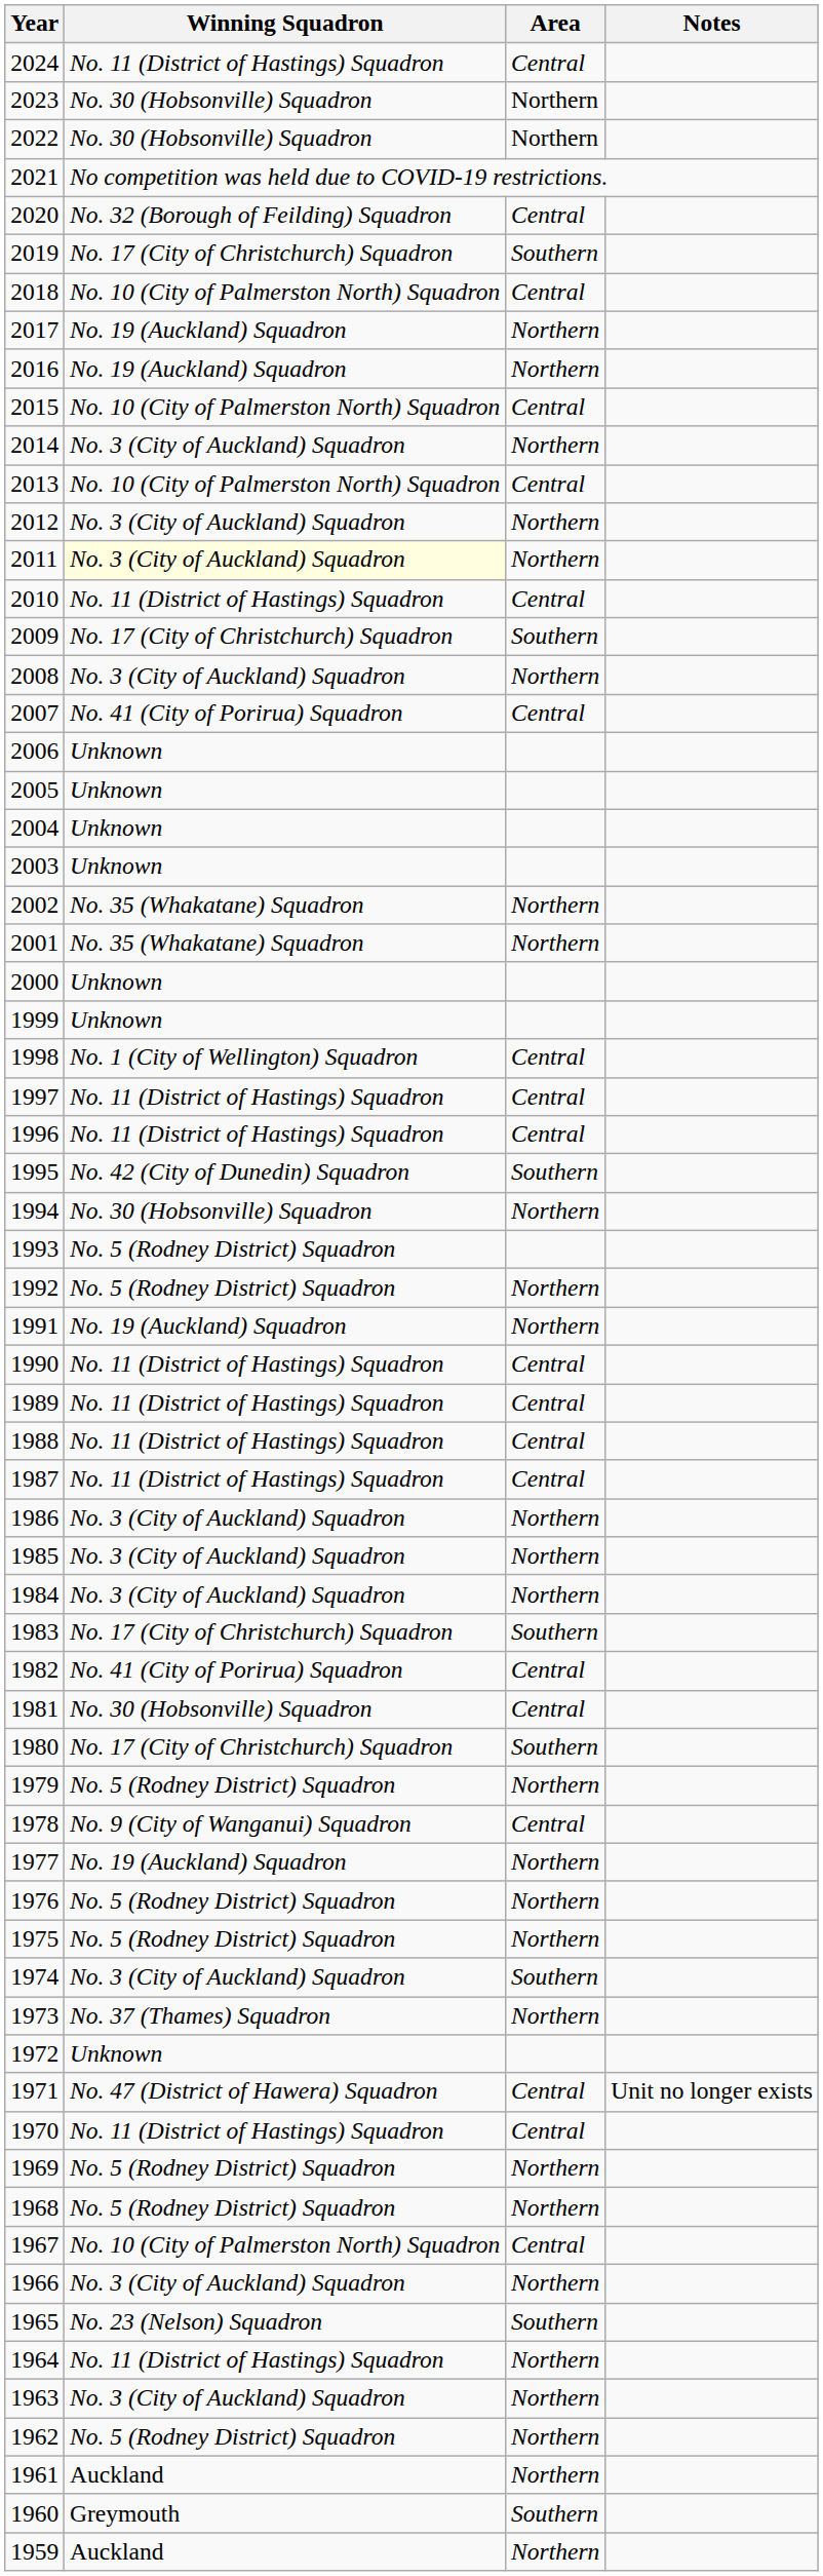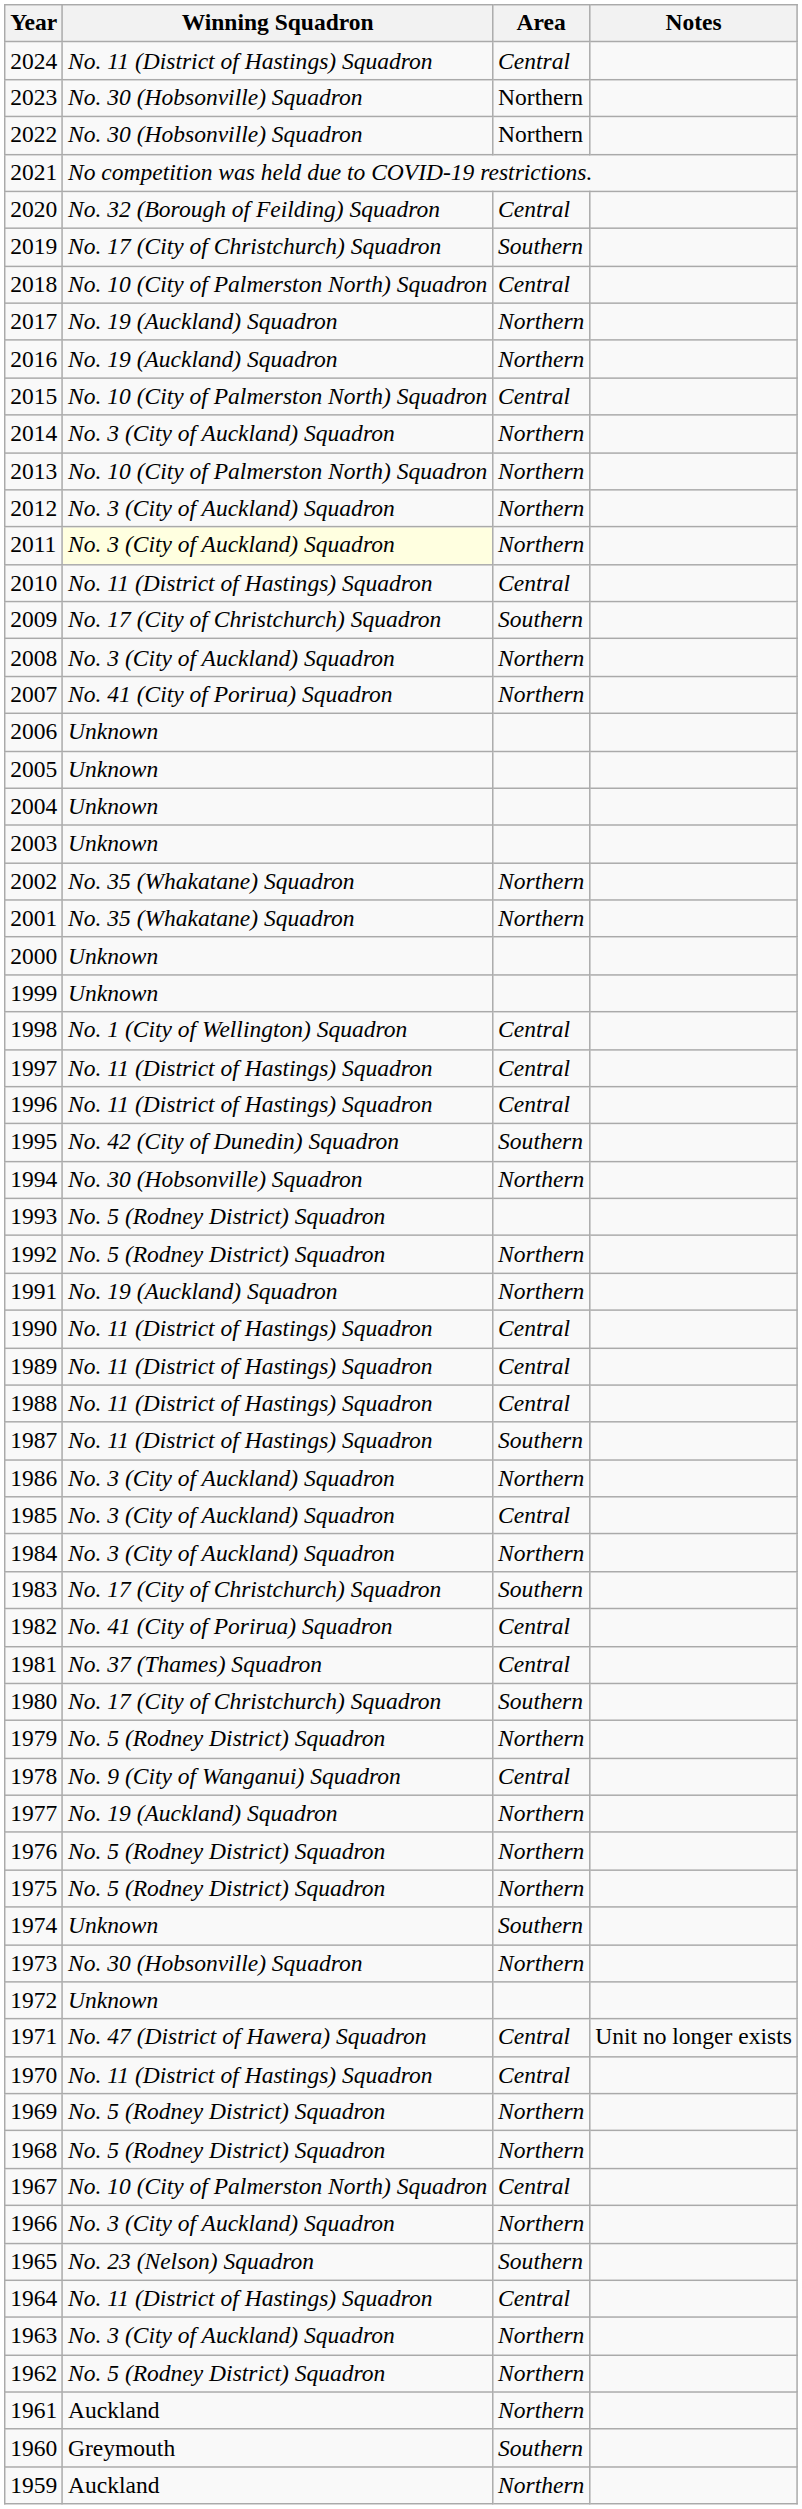 <table class="wikitable sortable mw-collapsible mw-collapsed">
 <tr>
 <th>Year</th>
 <th>Winning Squadron</th>
 <th>Area</th>
 <th>Notes</th>
 </tr>
 <tr>
 <td>2024</td>
 <td><em>No. 11 (District of Hastings) Squadron</em></td>
 <td><em>Central</em></td>
 <td></td>
 </tr>
 <tr>
 <td>2023</td>
 <td><em>No. 30 (Hobsonville) Squadron</em></td>
 <td>Northern</td>
 <td></td>
 </tr>
 <tr>
 <td>2022</td>
 <td><em>No. 30 (Hobsonville) Squadron</em></td>
 <td>Northern</td>
 <td></td>
 </tr>
 <tr>
 <td>2021</td>
 <td colspan="3"><em>No competition was held due to COVID-19 restrictions.</em></td>
 </tr>
 <tr>
 <td>2020</td>
 <td><em>No. 32 (Borough of Feilding) Squadron</em></td>
 <td><em>Central</em></td>
 <td></td>
 </tr>
 <tr>
 <td>2019</td>
 <td><em>No. 17 (City of Christchurch) Squadron</em></td>
 <td><em>Southern</em></td>
 <td></td>
 </tr>
 <tr>
 <td>2018</td>
 <td><em>No. 10 (City of Palmerston North) Squadron</em></td>
 <td><em>Central</em></td>
 <td></td>
 </tr>
 <tr>
 <td>2017</td>
 <td><em>No. 19 (Auckland) Squadron</em></td>
 <td><em>Northern</em></td>
 <td></td>
 </tr>
 <tr>
 <td>2016</td>
 <td><em>No. 19 (Auckland) Squadron</em></td>
 <td><em>Northern</em></td>
 <td></td>
 </tr>
 <tr>
 <td>2015</td>
 <td><em>No. 10 (City of Palmerston North) Squadron</em></td>
 <td><em>Central</em></td>
 <td></td>
 </tr>
 <tr>
 <td>2014</td>
 <td><em>No. 3 (City of Auckland) Squadron</em></td>
 <td><em>Northern</em></td>
 <td></td>
 </tr>
 <tr>
 <td>2013</td>
 <td><em>No. 10 (City of Palmerston North) Squadron</em></td>
-<td><em>Central</em></td>
+<td><em>Northern</em></td>
 <td></td>
 </tr>
 <tr>
 <td>2012</td>
 <td><em>No. 3 (City of Auckland) Squadron</em></td>
 <td><em>Northern</em></td>
 <td></td>
 </tr>
 <tr>
 <td>2011</td>
 <td style="background: lightyellow;"><em>No. 3 (City of Auckland) Squadron</em></td>
 <td><em>Northern</em></td>
 <td></td>
 </tr>
 <tr>
 <td>2010</td>
 <td><em>No. 11 (District of Hastings) Squadron</em></td>
 <td><em>Central</em></td>
 <td></td>
 </tr>
 <tr>
 <td>2009</td>
 <td><em>No. 17 (City of Christchurch) Squadron</em></td>
 <td><em>Southern</em></td>
 <td></td>
 </tr>
 <tr>
 <td>2008</td>
 <td><em>No. 3 (City of Auckland) Squadron</em></td>
 <td><em>Northern</em></td>
 <td></td>
 </tr>
 <tr>
 <td>2007</td>
 <td><em>No. 41 (City of Porirua) Squadron</em></td>
-<td><em>Central</em></td>
+<td><em>Northern</em></td>
 <td></td>
 </tr>
 <tr>
 <td>2006</td>
 <td><em>Unknown</em></td>
 <td></td>
 <td></td>
 </tr>
 <tr>
 <td>2005</td>
 <td><em>Unknown</em></td>
 <td></td>
 <td></td>
 </tr>
 <tr>
 <td>2004</td>
 <td><em>Unknown</em></td>
 <td></td>
 <td></td>
 </tr>
 <tr>
 <td>2003</td>
 <td><em>Unknown</em></td>
 <td></td>
 <td></td>
 </tr>
 <tr>
 <td>2002</td>
 <td><em>No. 35 (Whakatane) Squadron</em></td>
 <td><em>Northern</em></td>
 <td></td>
 </tr>
 <tr>
 <td>2001</td>
 <td><em>No. 35 (Whakatane) Squadron</em></td>
 <td><em>Northern</em></td>
 <td></td>
 </tr>
 <tr>
 <td>2000</td>
 <td><em>Unknown</em></td>
 <td></td>
 <td></td>
 </tr>
 <tr>
 <td>1999</td>
 <td><em>Unknown</em></td>
 <td></td>
 <td></td>
 </tr>
 <tr>
 <td>1998</td>
 <td><em>No. 1 (City of Wellington) Squadron</em></td>
 <td><em>Central</em></td>
 <td></td>
 </tr>
 <tr>
 <td>1997</td>
 <td><em>No. 11 (District of Hastings) Squadron</em></td>
 <td><em>Central</em></td>
 <td></td>
 </tr>
 <tr>
 <td>1996</td>
 <td><em>No. 11 (District of Hastings) Squadron</em></td>
 <td><em>Central</em></td>
 <td></td>
 </tr>
 <tr>
 <td>1995</td>
 <td><em>No. 42 (City of Dunedin) Squadron</em></td>
 <td><em>Southern</em></td>
 <td></td>
 </tr>
 <tr>
 <td>1994</td>
 <td><em>No. 30 (Hobsonville) Squadron</em></td>
 <td><em>Northern</em></td>
 <td></td>
 </tr>
 <tr>
 <td>1993</td>
 <td><em>No. 5 (Rodney District) Squadron</em></td>
 <td></td>
 <td></td>
 </tr>
 <tr>
 <td>1992</td>
 <td><em>No. 5 (Rodney District) Squadron</em></td>
 <td><em>Northern</em></td>
 <td></td>
 </tr>
 <tr>
 <td>1991</td>
 <td><em>No. 19 (Auckland) Squadron</em></td>
 <td><em>Northern</em></td>
 <td></td>
 </tr>
 <tr>
 <td>1990</td>
 <td><em>No. 11 (District of Hastings) Squadron</em></td>
 <td><em>Central</em></td>
 <td></td>
 </tr>
 <tr>
 <td>1989</td>
 <td><em>No. 11 (District of Hastings) Squadron</em></td>
 <td><em>Central</em></td>
 <td></td>
 </tr>
 <tr>
 <td>1988</td>
 <td><em>No. 11 (District of Hastings) Squadron</em></td>
 <td><em>Central</em></td>
 <td></td>
 </tr>
 <tr>
 <td>1987</td>
 <td><em>No. 11 (District of Hastings) Squadron</em></td>
-<td><em>Central</em></td>
+<td><em>Southern</em></td>
 <td></td>
 </tr>
 <tr>
 <td>1986</td>
 <td><em>No. 3 (City of Auckland) Squadron</em></td>
 <td><em>Northern</em></td>
 <td></td>
 </tr>
 <tr>
 <td>1985</td>
 <td><em>No. 3 (City of Auckland) Squadron</em></td>
-<td><em>Northern</em></td>
+<td><em>Central</em></td>
 <td></td>
 </tr>
 <tr>
 <td>1984</td>
 <td><em>No. 3 (City of Auckland) Squadron</em></td>
 <td><em>Northern</em></td>
 <td></td>
 </tr>
 <tr>
 <td>1983</td>
 <td><em>No. 17 (City of Christchurch) Squadron</em></td>
 <td><em>Southern</em></td>
 <td></td>
 </tr>
 <tr>
 <td>1982</td>
 <td><em>No. 41 (City of Porirua) Squadron</em></td>
 <td><em>Central</em></td>
 <td></td>
 </tr>
 <tr>
 <td>1981</td>
-<td><em>No. 30 (Hobsonville) Squadron</em></td>
+<td><em>No. 37 (Thames) Squadron</em></td>
 <td><em>Central</em></td>
 <td></td>
 </tr>
 <tr>
 <td>1980</td>
 <td><em>No. 17 (City of Christchurch) Squadron</em></td>
 <td><em>Southern</em></td>
 <td></td>
 </tr>
 <tr>
 <td>1979</td>
 <td><em>No. 5 (Rodney District) Squadron</em></td>
 <td><em>Northern</em></td>
 <td></td>
 </tr>
 <tr>
 <td>1978</td>
 <td><em>No. 9 (City of Wanganui) Squadron</em></td>
 <td><em>Central</em></td>
 <td></td>
 </tr>
 <tr>
 <td>1977</td>
 <td><em>No. 19 (Auckland) Squadron</em></td>
 <td><em>Northern</em></td>
 <td></td>
 </tr>
 <tr>
 <td>1976</td>
 <td><em>No. 5 (Rodney District) Squadron</em></td>
 <td><em>Northern</em></td>
 <td></td>
 </tr>
 <tr>
 <td>1975</td>
 <td><em>No. 5 (Rodney District) Squadron</em></td>
 <td><em>Northern</em></td>
 <td></td>
 </tr>
 <tr>
 <td>1974</td>
-<td><em>No. 3 (City of Auckland) Squadron</em></td>
+<td><em>Unknown</em></td>
 <td><em>Southern</em></td>
 <td></td>
 </tr>
 <tr>
 <td>1973</td>
-<td><em>No. 37 (Thames) Squadron</em></td>
+<td><em>No. 30 (Hobsonville) Squadron</em></td>
 <td><em>Northern</em></td>
 <td></td>
 </tr>
 <tr>
 <td>1972</td>
 <td><em>Unknown</em></td>
 <td></td>
 <td></td>
 </tr>
 <tr>
 <td>1971</td>
 <td><em>No. 47 (District of Hawera) Squadron</em></td>
 <td><em>Central</em></td>
 <td>Unit no longer exists</td>
 </tr>
 <tr>
 <td>1970</td>
 <td><em>No. 11 (District of Hastings) Squadron</em></td>
 <td><em>Central</em></td>
 <td></td>
 </tr>
 <tr>
 <td>1969</td>
 <td><em>No. 5 (Rodney District) Squadron</em></td>
 <td><em>Northern</em></td>
 <td></td>
 </tr>
 <tr>
 <td>1968</td>
 <td><em>No. 5 (Rodney District) Squadron</em></td>
 <td><em>Northern</em></td>
 <td></td>
 </tr>
 <tr>
 <td>1967</td>
 <td><em>No. 10 (City of Palmerston North) Squadron</em></td>
 <td><em>Central</em></td>
 <td></td>
 </tr>
 <tr>
 <td>1966</td>
 <td><em>No. 3 (City of Auckland) Squadron</em></td>
 <td><em>Northern</em></td>
 <td></td>
 </tr>
 <tr>
 <td>1965</td>
 <td><em>No. 23 (Nelson) Squadron</em></td>
 <td><em>Southern</em></td>
 <td></td>
 </tr>
 <tr>
 <td>1964</td>
 <td><em>No. 11 (District of Hastings) Squadron</em></td>
-<td><em>Northern</em></td>
+<td><em>Central</em></td>
 <td></td>
 </tr>
 <tr>
 <td>1963</td>
 <td><em>No. 3 (City of Auckland) Squadron</em></td>
 <td><em>Northern</em></td>
 <td></td>
 </tr>
 <tr>
 <td>1962</td>
 <td><em>No. 5 (Rodney District) Squadron</em></td>
 <td><em>Northern</em></td>
 <td></td>
 </tr>
 <tr>
 <td>1961</td>
 <td>Auckland</td>
 <td><em>Northern</em></td>
 <td></td>
 </tr>
 <tr>
 <td>1960</td>
 <td>Greymouth</td>
 <td><em>Southern</em></td>
 <td></td>
 </tr>
 <tr>
 <td>1959</td>
 <td>Auckland</td>
 <td><em>Northern</em></td>
 <td></td>
 </tr>
 </table>
